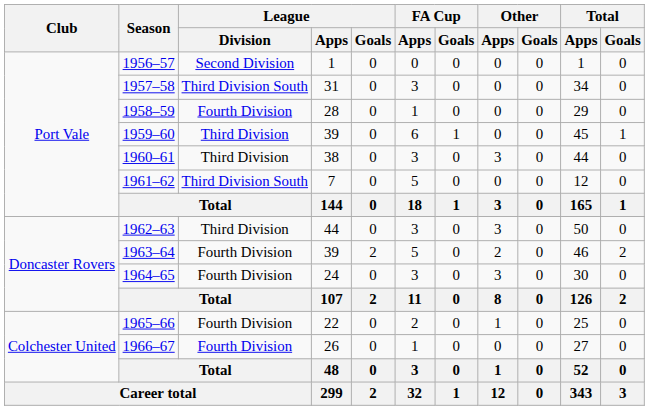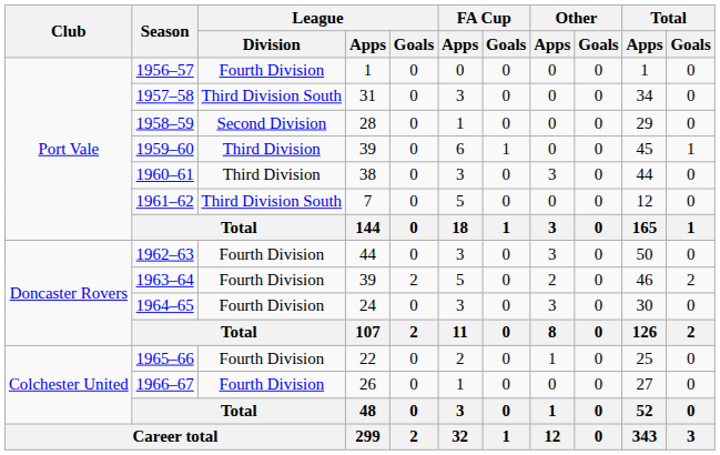 <table class="wikitable" style="text-align: center;">
 <tr>
 <th rowspan="2">Club</th>
 <th rowspan="2">Season</th>
 <th colspan="3">League</th>
 <th colspan="2">FA Cup</th>
 <th colspan="2">Other</th>
 <th colspan="2">Total</th>
 </tr>
 <tr>
 <th>Division</th>
 <th>Apps</th>
 <th>Goals</th>
 <th>Apps</th>
 <th>Goals</th>
 <th>Apps</th>
 <th>Goals</th>
 <th>Apps</th>
 <th>Goals</th>
 </tr>
 <tr>
 <td rowspan="7"><a href='#'>Port Vale</a></td>
 <td><a href='#'>1956–57</a></td>
-<td><a href='#'>Second Division</a></td>
+<td><a href='#'>Fourth Division</a></td>
 <td>1</td>
 <td>0</td>
 <td>0</td>
 <td>0</td>
 <td>0</td>
 <td>0</td>
 <td>1</td>
 <td>0</td>
 </tr>
 <tr>
 <td><a href='#'>1957–58</a></td>
 <td><a href='#'>Third Division South</a></td>
 <td>31</td>
 <td>0</td>
 <td>3</td>
 <td>0</td>
 <td>0</td>
 <td>0</td>
 <td>34</td>
 <td>0</td>
 </tr>
 <tr>
 <td><a href='#'>1958–59</a></td>
-<td><a href='#'>Fourth Division</a></td>
+<td><a href='#'>Second Division</a></td>
 <td>28</td>
 <td>0</td>
 <td>1</td>
 <td>0</td>
 <td>0</td>
 <td>0</td>
 <td>29</td>
 <td>0</td>
 </tr>
 <tr>
 <td><a href='#'>1959–60</a></td>
 <td><a href='#'>Third Division</a></td>
 <td>39</td>
 <td>0</td>
 <td>6</td>
 <td>1</td>
 <td>0</td>
 <td>0</td>
 <td>45</td>
 <td>1</td>
 </tr>
 <tr>
 <td><a href='#'>1960–61</a></td>
 <td>Third Division</td>
 <td>38</td>
 <td>0</td>
 <td>3</td>
 <td>0</td>
 <td>3</td>
 <td>0</td>
 <td>44</td>
 <td>0</td>
 </tr>
 <tr>
 <td><a href='#'>1961–62</a></td>
 <td><a href='#'>Third Division South</a></td>
 <td>7</td>
 <td>0</td>
 <td>5</td>
 <td>0</td>
 <td>0</td>
 <td>0</td>
 <td>12</td>
 <td>0</td>
 </tr>
 <tr>
 <th colspan="2">Total</th>
 <th>144</th>
 <th>0</th>
 <th>18</th>
 <th>1</th>
 <th>3</th>
 <th>0</th>
 <th>165</th>
 <th>1</th>
 </tr>
 <tr>
 <td rowspan="4"><a href='#'>Doncaster Rovers</a></td>
 <td><a href='#'>1962–63</a></td>
-<td>Third Division</td>
+<td>Fourth Division</td>
 <td>44</td>
 <td>0</td>
 <td>3</td>
 <td>0</td>
 <td>3</td>
 <td>0</td>
 <td>50</td>
 <td>0</td>
 </tr>
 <tr>
 <td><a href='#'>1963–64</a></td>
 <td>Fourth Division</td>
 <td>39</td>
 <td>2</td>
 <td>5</td>
 <td>0</td>
 <td>2</td>
 <td>0</td>
 <td>46</td>
 <td>2</td>
 </tr>
 <tr>
 <td><a href='#'>1964–65</a></td>
 <td>Fourth Division</td>
 <td>24</td>
 <td>0</td>
 <td>3</td>
 <td>0</td>
 <td>3</td>
 <td>0</td>
 <td>30</td>
 <td>0</td>
 </tr>
 <tr>
 <th colspan="2">Total</th>
 <th>107</th>
 <th>2</th>
 <th>11</th>
 <th>0</th>
 <th>8</th>
 <th>0</th>
 <th>126</th>
 <th>2</th>
 </tr>
 <tr>
 <td rowspan="3"><a href='#'>Colchester United</a></td>
 <td><a href='#'>1965–66</a></td>
 <td>Fourth Division</td>
 <td>22</td>
 <td>0</td>
 <td>2</td>
 <td>0</td>
 <td>1</td>
 <td>0</td>
 <td>25</td>
 <td>0</td>
 </tr>
 <tr>
 <td><a href='#'>1966–67</a></td>
 <td><a href='#'>Fourth Division</a></td>
 <td>26</td>
 <td>0</td>
 <td>1</td>
 <td>0</td>
 <td>0</td>
 <td>0</td>
 <td>27</td>
 <td>0</td>
 </tr>
 <tr>
 <th colspan="2">Total</th>
 <th>48</th>
 <th>0</th>
 <th>3</th>
 <th>0</th>
 <th>1</th>
 <th>0</th>
 <th>52</th>
 <th>0</th>
 </tr>
 <tr>
 <th colspan="3">Career total</th>
 <th>299</th>
 <th>2</th>
 <th>32</th>
 <th>1</th>
 <th>12</th>
 <th>0</th>
 <th>343</th>
 <th>3</th>
 </tr>
 </table>
